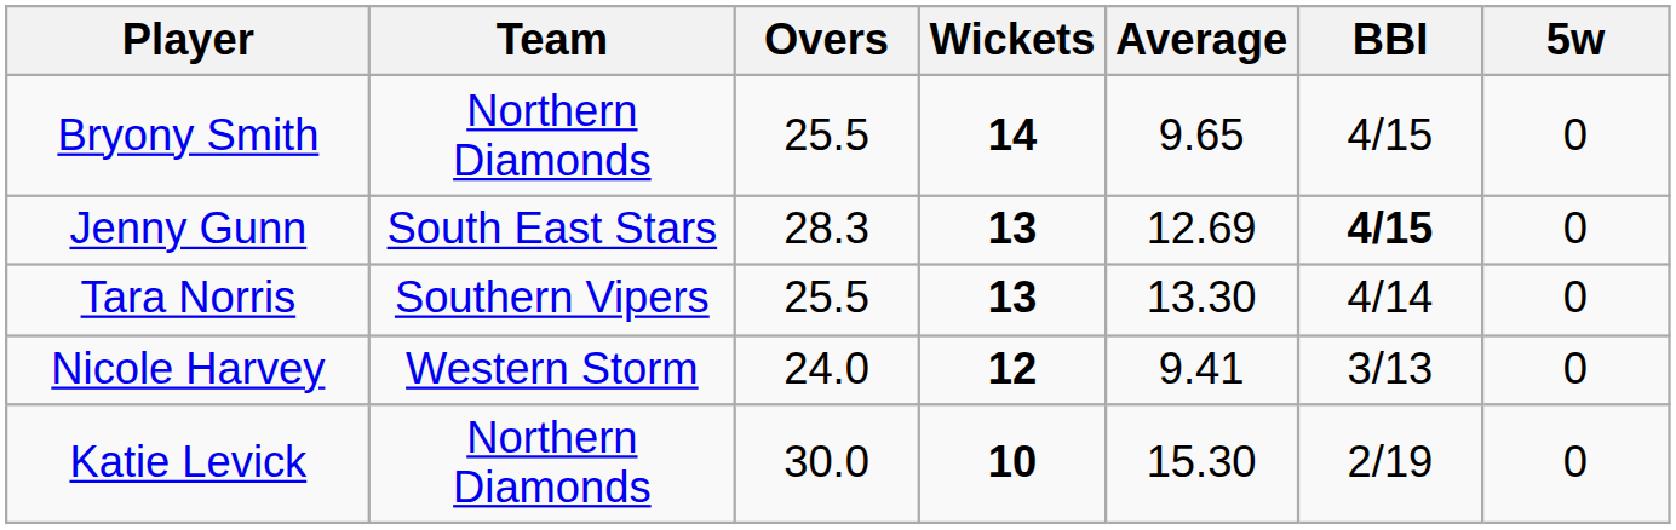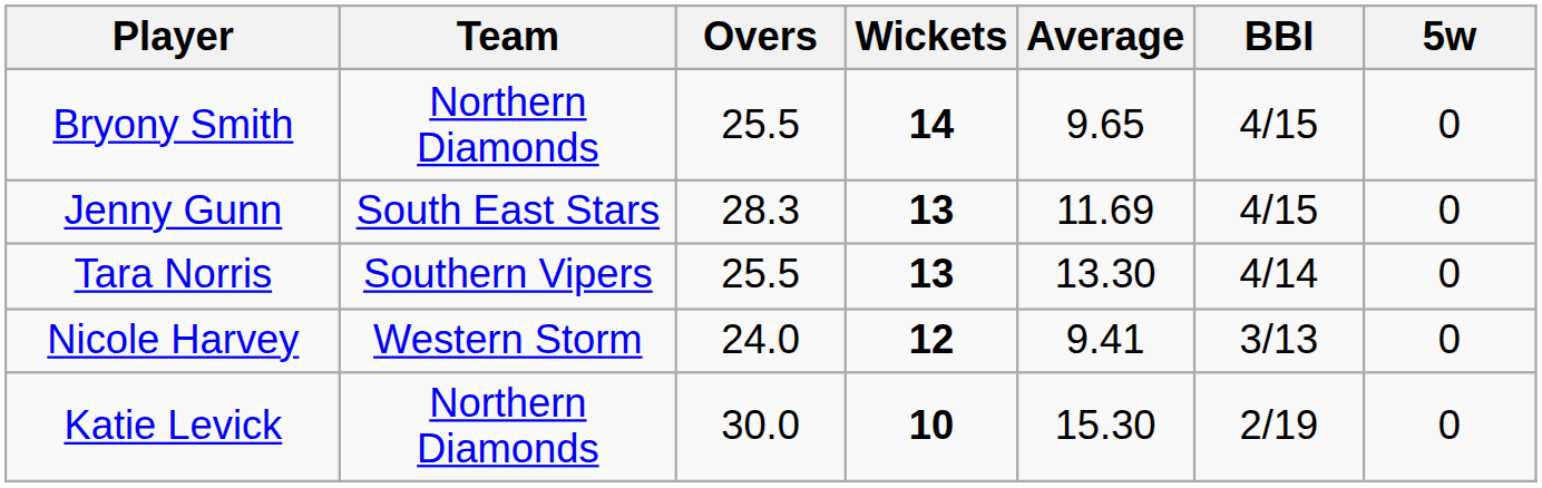 <table class="wikitable" style="text-align:center">
 <tr>
 <th width=125>Player</th>
 <th width=125>Team</th>
 <th width=60>Overs</th>
 <th width=60>Wickets</th>
 <th width=60>Average</th>
 <th width=60>BBI</th>
 <th width=60>5w</th>
 </tr>
 <tr>
 <td><a href='#'>Bryony Smith</a></td>
 <td><a href='#'>Northern Diamonds</a></td>
 <td>25.5</td>
 <td><strong>14</strong></td>
 <td>9.65</td>
 <td>4/15</td>
 <td>0</td>
 </tr>
 <tr>
 <td><a href='#'>Jenny Gunn</a></td>
 <td><a href='#'>South East Stars</a></td>
 <td>28.3</td>
 <td><strong>13</strong></td>
-<td>12.69</td>
-<td><strong>4/15</strong></td>
+<td>11.69</td>
+<td>4/15</td>
 <td>0</td>
 </tr>
 <tr>
 <td><a href='#'>Tara Norris</a></td>
 <td><a href='#'>Southern Vipers</a></td>
 <td>25.5</td>
 <td><strong>13</strong></td>
 <td>13.30</td>
 <td>4/14</td>
 <td>0</td>
 </tr>
 <tr>
 <td><a href='#'>Nicole Harvey</a></td>
 <td><a href='#'>Western Storm</a></td>
 <td>24.0</td>
 <td><strong>12</strong></td>
 <td>9.41</td>
 <td>3/13</td>
 <td>0</td>
 </tr>
 <tr>
 <td><a href='#'>Katie Levick</a></td>
 <td><a href='#'>Northern Diamonds</a></td>
 <td>30.0</td>
 <td><strong>10</strong></td>
 <td>15.30</td>
 <td>2/19</td>
 <td>0</td>
 </tr>
 </table>
